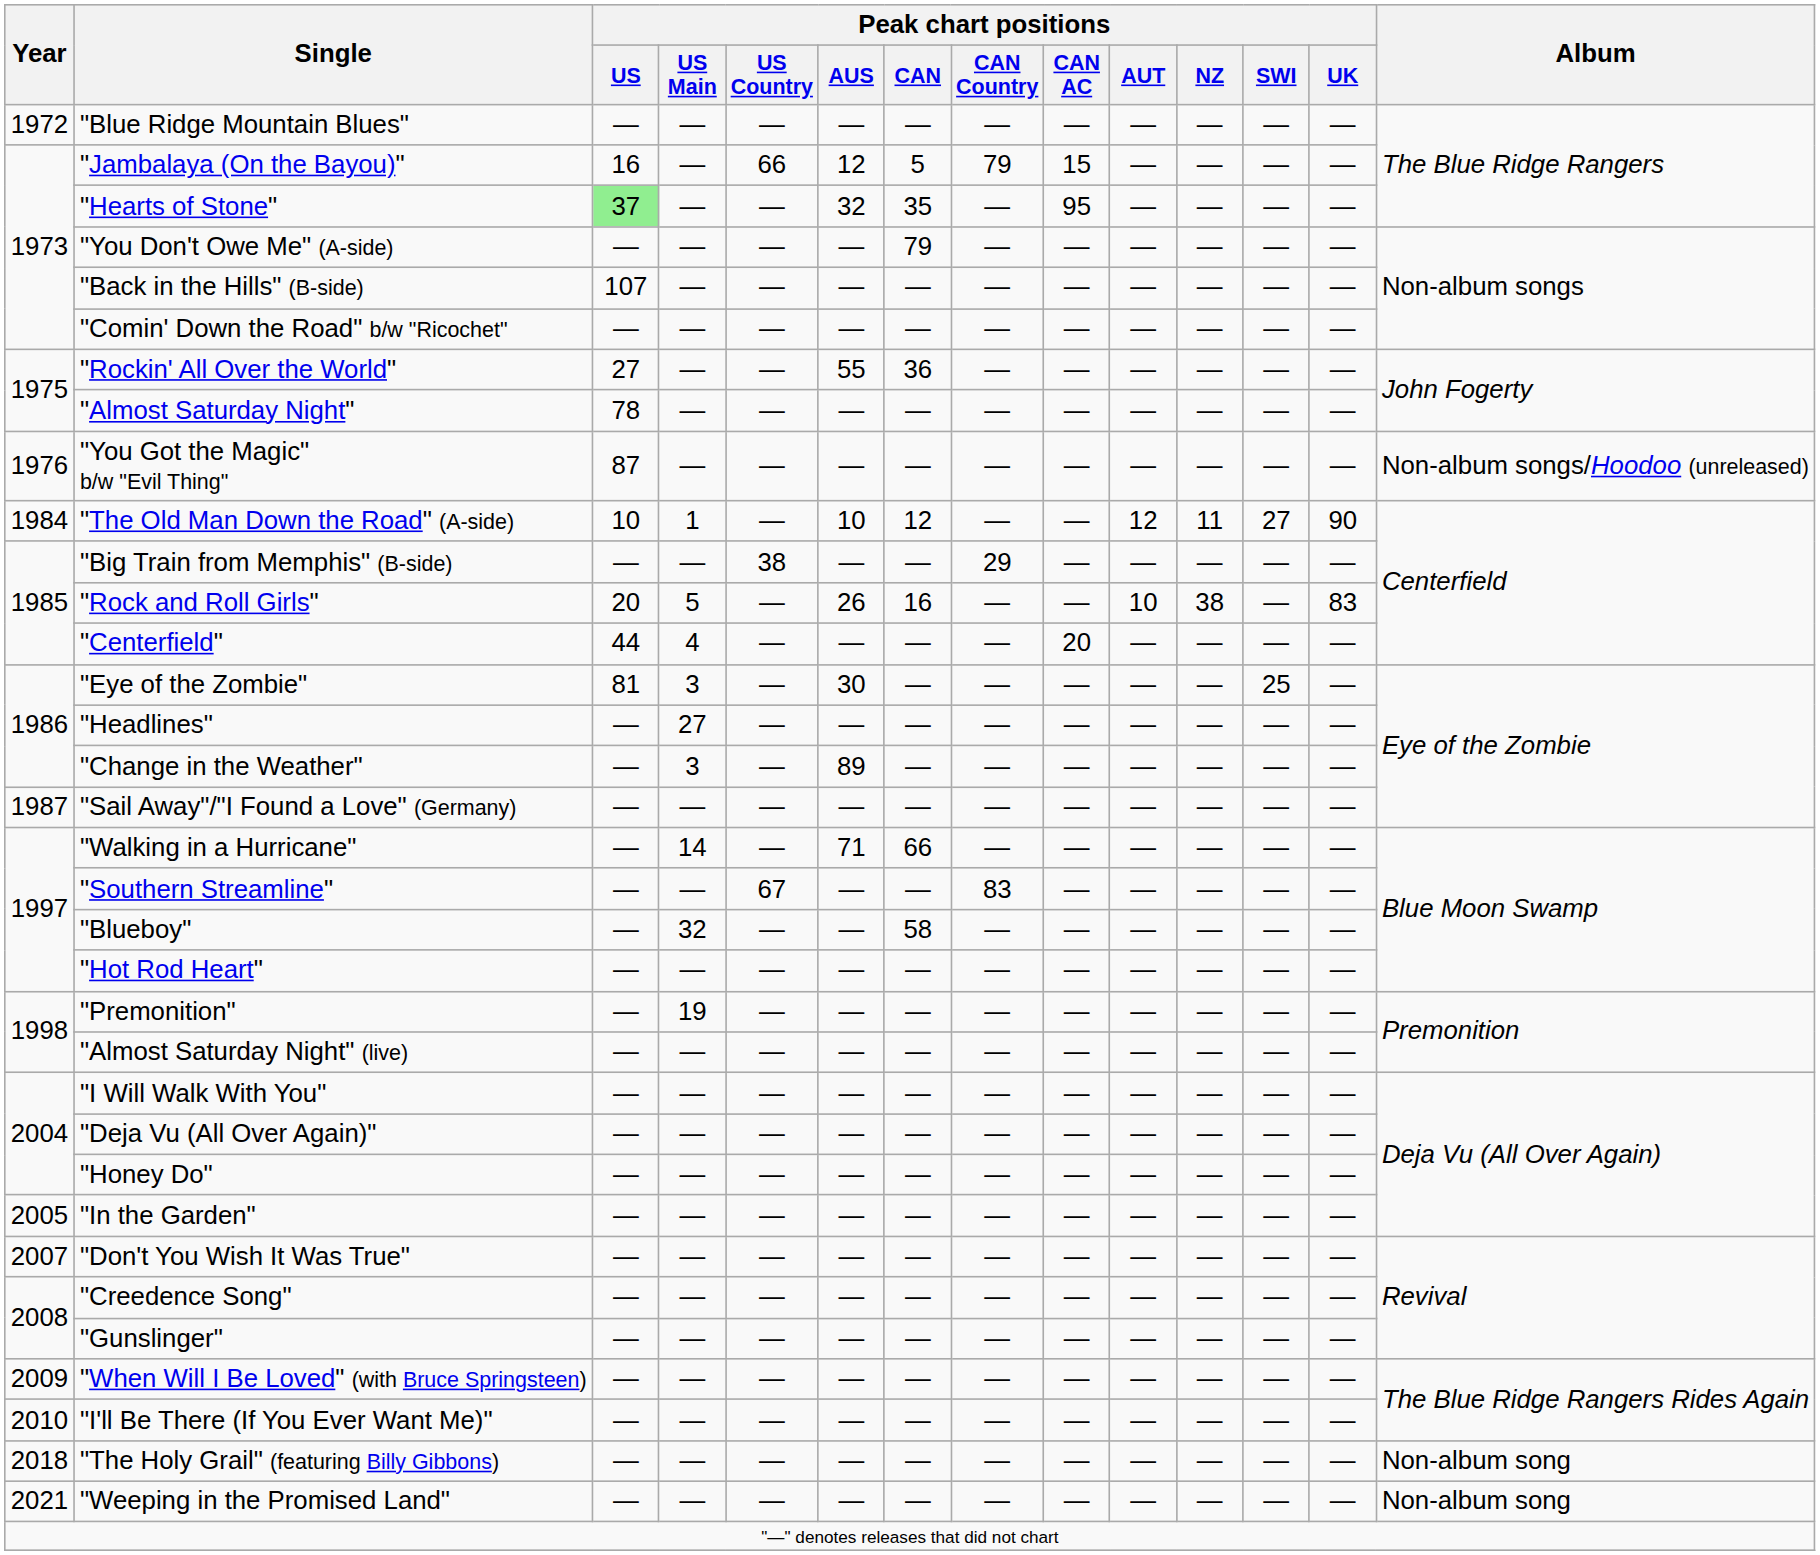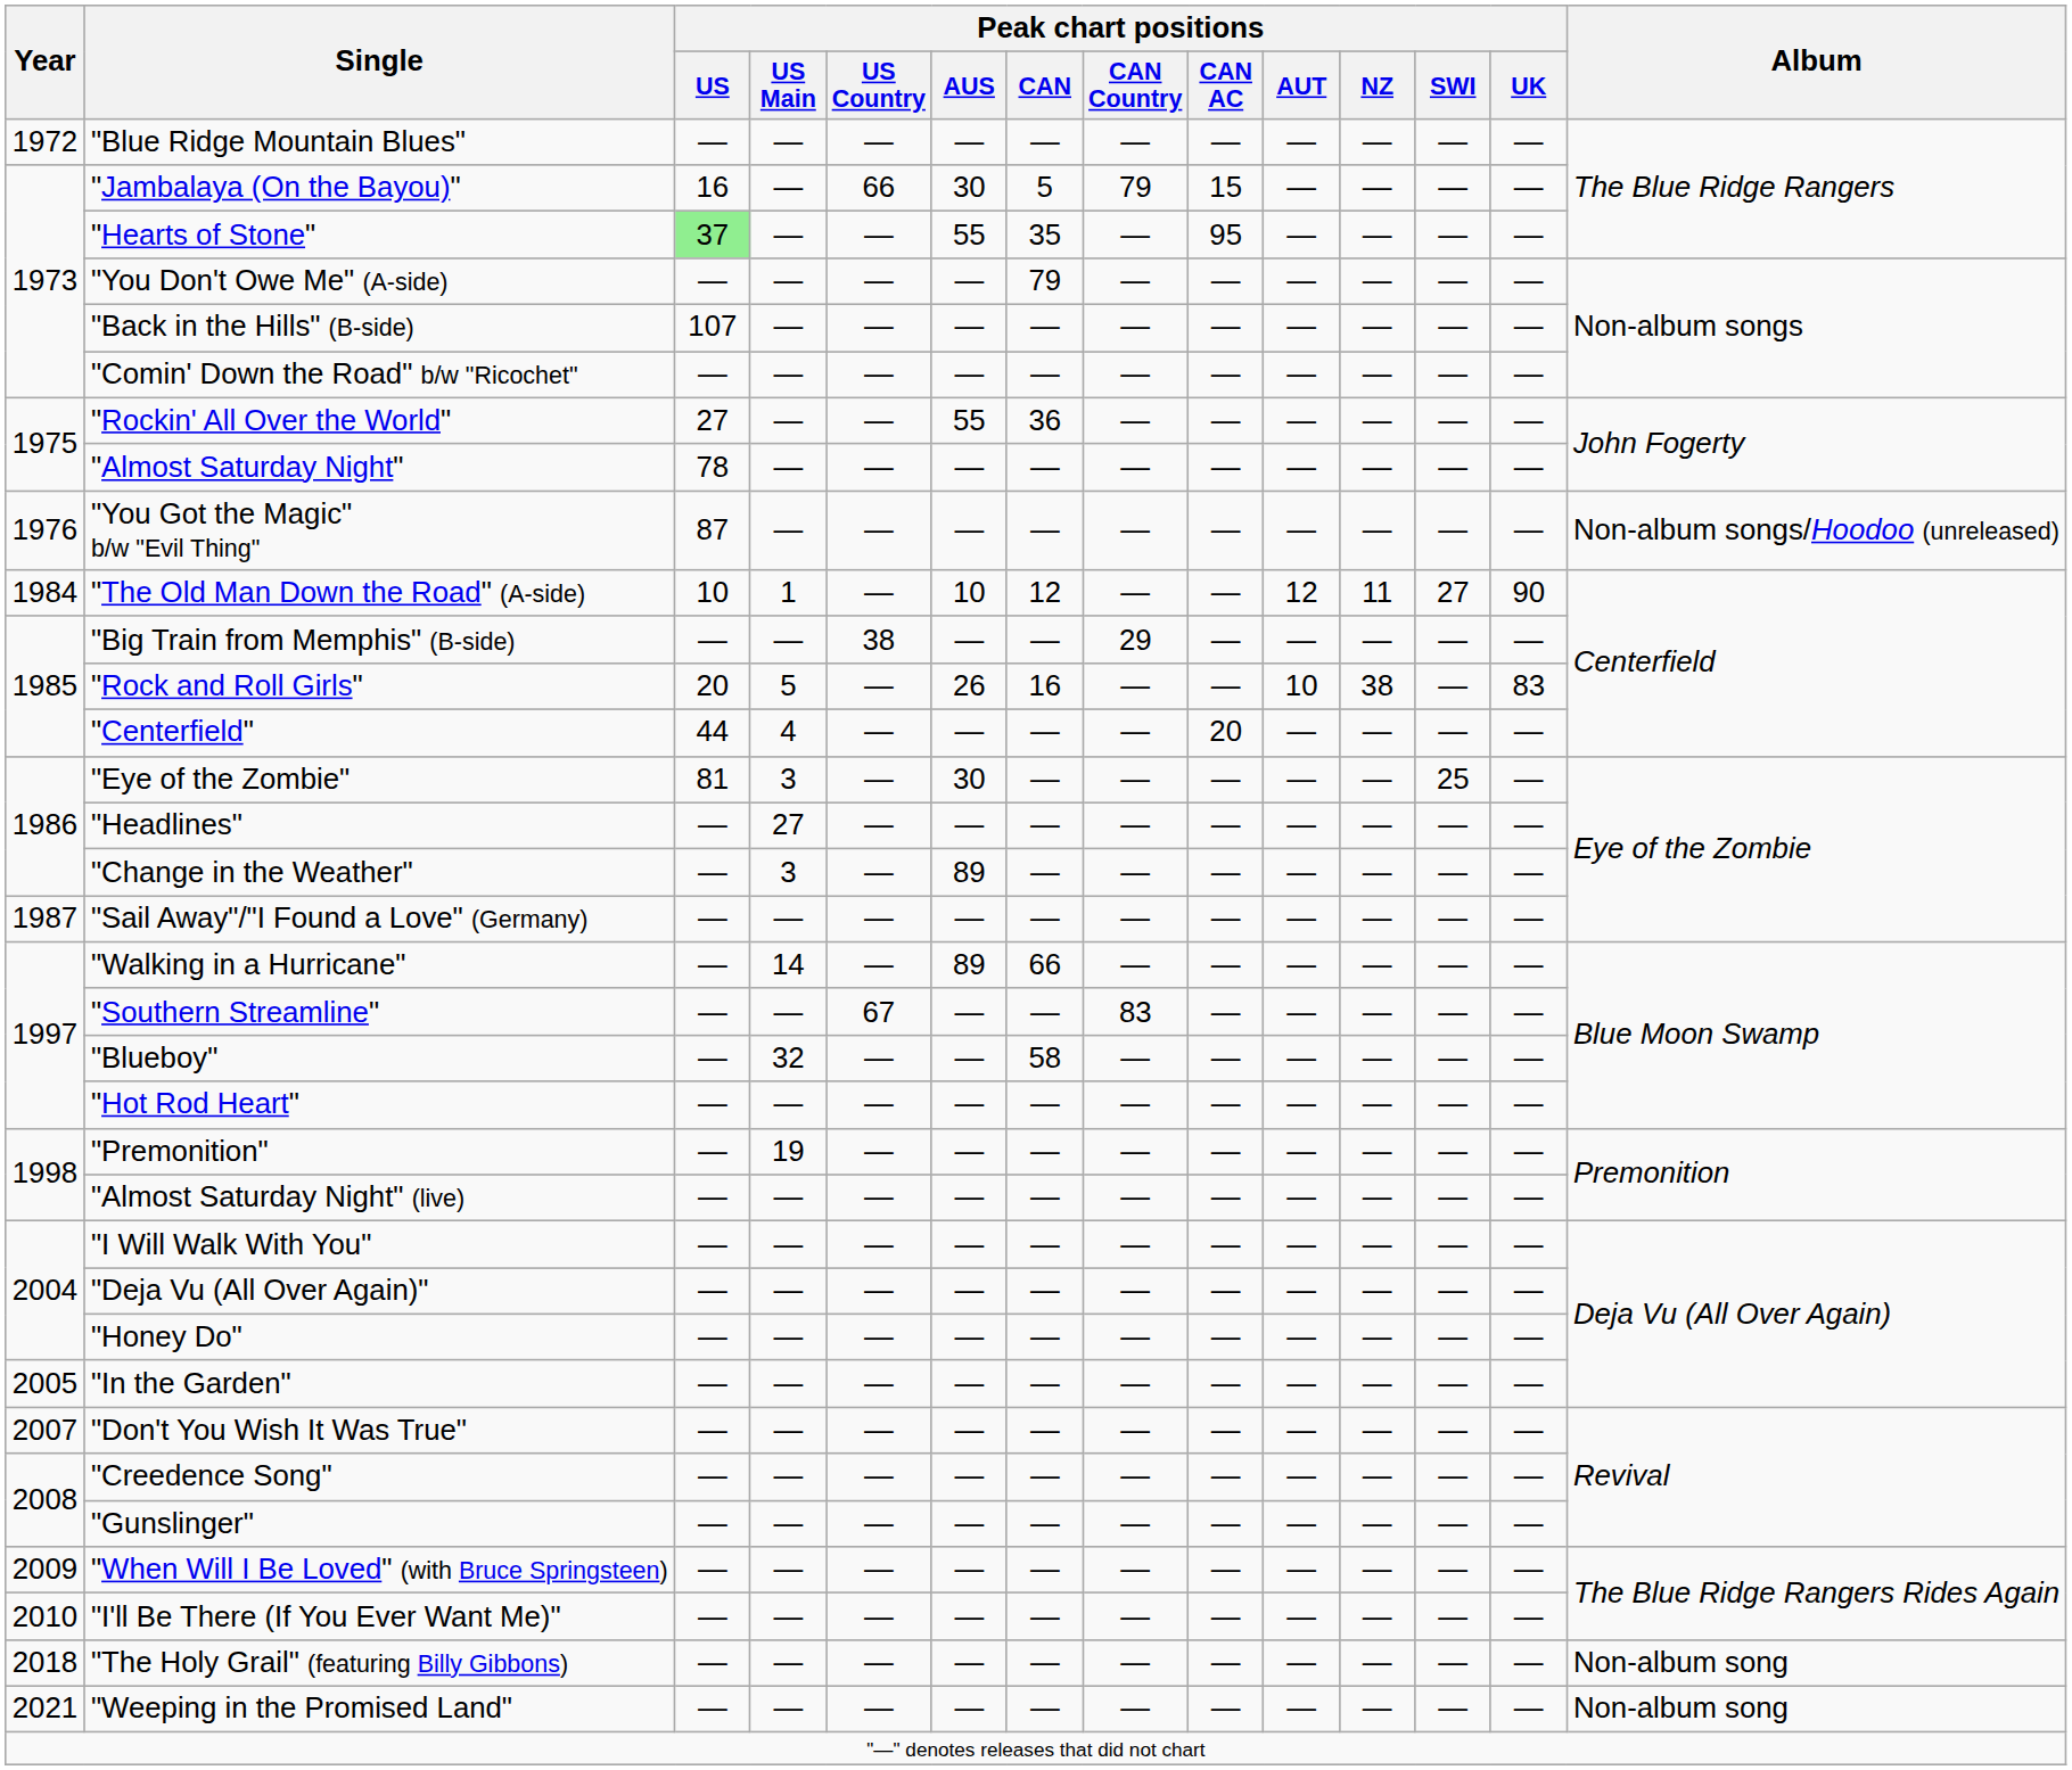 <table class="wikitable" style="text-align:center;">
 <tr>
 <th rowspan="2">Year</th>
 <th rowspan="2">Single</th>
 <th colspan="11">Peak chart positions</th>
 <th rowspan="2">Album</th>
 </tr>
 <tr style="font-size:smaller;">
 <th width="35"><a href='#'>US</a><br></th>
 <th width="35"><a href='#'>US Main</a><br></th>
 <th width="35"><a href='#'>US Country</a><br></th>
 <th width="35"><a href='#'>AUS</a><br></th>
 <th width="35"><a href='#'>CAN</a><br></th>
 <th width="35"><a href='#'>CAN Country</a><br></th>
 <th width="35"><a href='#'>CAN AC</a><br></th>
 <th width="35"><a href='#'>AUT</a><br></th>
 <th width="35"><a href='#'>NZ</a><br></th>
 <th width="35"><a href='#'>SWI</a><br></th>
 <th width="35"><a href='#'>UK</a><br></th>
 </tr>
 <tr>
 <td>1972</td>
 <td align="left">"Blue Ridge Mountain Blues"</td>
 <td>—</td>
 <td>—</td>
 <td>—</td>
 <td>—</td>
 <td>—</td>
 <td>—</td>
 <td>—</td>
 <td>—</td>
 <td>—</td>
 <td>—</td>
 <td>—</td>
 <td align="left" rowspan="3"><em>The Blue Ridge Rangers</em></td>
 </tr>
 <tr>
 <td rowspan="5">1973</td>
 <td align="left">"<a href='#'>Jambalaya (On the Bayou)</a>"</td>
 <td>16</td>
 <td>—</td>
 <td>66</td>
-<td>12</td>
+<td>30</td>
 <td>5</td>
 <td>79</td>
 <td>15</td>
 <td>—</td>
 <td>—</td>
 <td>—</td>
 <td>—</td>
 </tr>
 <tr>
 <td align="left">"<a href='#'>Hearts of Stone</a>"</td>
 <td style="background: lightgreen;">37</td>
 <td>—</td>
 <td>—</td>
-<td>32</td>
+<td>55</td>
 <td>35</td>
 <td>—</td>
 <td>95</td>
 <td>—</td>
 <td>—</td>
 <td>—</td>
 <td>—</td>
 </tr>
 <tr>
 <td align="left">"You Don't Owe Me" <small>(A-side)</small></td>
 <td>—</td>
 <td>—</td>
 <td>—</td>
 <td>—</td>
 <td>79</td>
 <td>—</td>
 <td>—</td>
 <td>—</td>
 <td>—</td>
 <td>—</td>
 <td>—</td>
 <td align="left" rowspan="3">Non-album songs</td>
 </tr>
 <tr>
 <td align="left">"Back in the Hills" <small>(B-side)</small></td>
 <td>107</td>
 <td>—</td>
 <td>—</td>
 <td>—</td>
 <td>—</td>
 <td>—</td>
 <td>—</td>
 <td>—</td>
 <td>—</td>
 <td>—</td>
 <td>—</td>
 </tr>
 <tr>
 <td align="left">"Comin' Down the Road" <small>b/w "Ricochet"</small></td>
 <td>—</td>
 <td>—</td>
 <td>—</td>
 <td>—</td>
 <td>—</td>
 <td>—</td>
 <td>—</td>
 <td>—</td>
 <td>—</td>
 <td>—</td>
 <td>—</td>
 </tr>
 <tr>
 <td rowspan="2">1975</td>
 <td align="left">"<a href='#'>Rockin' All Over the World</a>"</td>
 <td>27</td>
 <td>—</td>
 <td>—</td>
 <td>55</td>
 <td>36</td>
 <td>—</td>
 <td>—</td>
 <td>—</td>
 <td>—</td>
 <td>—</td>
 <td>—</td>
 <td align="left" rowspan="2"><em>John Fogerty</em></td>
 </tr>
 <tr>
 <td align="left">"<a href='#'>Almost Saturday Night</a>"</td>
 <td>78</td>
 <td>—</td>
 <td>—</td>
 <td>—</td>
 <td>—</td>
 <td>—</td>
 <td>—</td>
 <td>—</td>
 <td>—</td>
 <td>—</td>
 <td>—</td>
 </tr>
 <tr>
 <td>1976</td>
 <td align="left">"You Got the Magic"<br><small>b/w "Evil Thing"</small></td>
 <td>87</td>
 <td>—</td>
 <td>—</td>
 <td>—</td>
 <td>—</td>
 <td>—</td>
 <td>—</td>
 <td>—</td>
 <td>—</td>
 <td>—</td>
 <td>—</td>
 <td align="left">Non-album songs/<em><a href='#'>Hoodoo</a></em> <small>(unreleased)</small></td>
 </tr>
 <tr>
 <td>1984</td>
 <td align="left">"<a href='#'>The Old Man Down the Road</a>" <small>(A-side)</small></td>
 <td>10</td>
 <td>1</td>
 <td>—</td>
 <td>10</td>
 <td>12</td>
 <td>—</td>
 <td>—</td>
 <td>12</td>
 <td>11</td>
 <td>27</td>
 <td>90</td>
 <td align="left" rowspan="4"><em>Centerfield</em></td>
 </tr>
 <tr>
 <td rowspan="3">1985</td>
 <td align="left">"Big Train from Memphis" <small>(B-side)</small></td>
 <td>—</td>
 <td>—</td>
 <td>38</td>
 <td>—</td>
 <td>—</td>
 <td>29</td>
 <td>—</td>
 <td>—</td>
 <td>—</td>
 <td>—</td>
 <td>—</td>
 </tr>
 <tr>
 <td align="left">"<a href='#'>Rock and Roll Girls</a>"</td>
 <td>20</td>
 <td>5</td>
 <td>—</td>
 <td>26</td>
 <td>16</td>
 <td>—</td>
 <td>—</td>
 <td>10</td>
 <td>38</td>
 <td>—</td>
 <td>83</td>
 </tr>
 <tr>
 <td align="left">"<a href='#'>Centerfield</a>"</td>
 <td>44</td>
 <td>4</td>
 <td>—</td>
 <td>—</td>
 <td>—</td>
 <td>—</td>
 <td>20</td>
 <td>—</td>
 <td>—</td>
 <td>—</td>
 <td>—</td>
 </tr>
 <tr>
 <td rowspan="3">1986</td>
 <td align="left">"Eye of the Zombie"</td>
 <td>81</td>
 <td>3</td>
 <td>—</td>
 <td>30</td>
 <td>—</td>
 <td>—</td>
 <td>—</td>
 <td>—</td>
 <td>—</td>
 <td>25</td>
 <td>—</td>
 <td align="left" rowspan="4"><em>Eye of the Zombie</em></td>
 </tr>
 <tr>
 <td align="left">"Headlines"</td>
 <td>—</td>
 <td>27</td>
 <td>—</td>
 <td>—</td>
 <td>—</td>
 <td>—</td>
 <td>—</td>
 <td>—</td>
 <td>—</td>
 <td>—</td>
 <td>—</td>
 </tr>
 <tr>
 <td align="left">"Change in the Weather"</td>
 <td>—</td>
 <td>3</td>
 <td>—</td>
 <td>89</td>
 <td>—</td>
 <td>—</td>
 <td>—</td>
 <td>—</td>
 <td>—</td>
 <td>—</td>
 <td>—</td>
 </tr>
 <tr>
 <td>1987</td>
 <td align="left">"Sail Away"/"I Found a Love" <small>(Germany)</small></td>
 <td>—</td>
 <td>—</td>
 <td>—</td>
 <td>—</td>
 <td>—</td>
 <td>—</td>
 <td>—</td>
 <td>—</td>
 <td>—</td>
 <td>—</td>
 <td>—</td>
 </tr>
 <tr>
 <td rowspan="4">1997</td>
 <td align="left">"Walking in a Hurricane"</td>
 <td>—</td>
 <td>14</td>
 <td>—</td>
-<td>71</td>
+<td>89</td>
 <td>66</td>
 <td>—</td>
 <td>—</td>
 <td>—</td>
 <td>—</td>
 <td>—</td>
 <td>—</td>
 <td align="left" rowspan="4"><em>Blue Moon Swamp</em></td>
 </tr>
 <tr>
 <td align="left">"<a href='#'>Southern Streamline</a>"</td>
 <td>—</td>
 <td>—</td>
 <td>67</td>
 <td>—</td>
 <td>—</td>
 <td>83</td>
 <td>—</td>
 <td>—</td>
 <td>—</td>
 <td>—</td>
 <td>—</td>
 </tr>
 <tr>
 <td align="left">"Blueboy"</td>
 <td>—</td>
 <td>32</td>
 <td>—</td>
 <td>—</td>
 <td>58</td>
 <td>—</td>
 <td>—</td>
 <td>—</td>
 <td>—</td>
 <td>—</td>
 <td>—</td>
 </tr>
 <tr>
 <td align="left">"<a href='#'>Hot Rod Heart</a>"</td>
 <td>—</td>
 <td>—</td>
 <td>—</td>
 <td>—</td>
 <td>—</td>
 <td>—</td>
 <td>—</td>
 <td>—</td>
 <td>—</td>
 <td>—</td>
 <td>—</td>
 </tr>
 <tr>
 <td rowspan="2">1998</td>
 <td align="left">"Premonition"</td>
 <td>—</td>
 <td>19</td>
 <td>—</td>
 <td>—</td>
 <td>—</td>
 <td>—</td>
 <td>—</td>
 <td>—</td>
 <td>—</td>
 <td>—</td>
 <td>—</td>
 <td align="left" rowspan="2"><em>Premonition</em></td>
 </tr>
 <tr>
 <td align="left">"Almost Saturday Night" <small>(live)</small></td>
 <td>—</td>
 <td>—</td>
 <td>—</td>
 <td>—</td>
 <td>—</td>
 <td>—</td>
 <td>—</td>
 <td>—</td>
 <td>—</td>
 <td>—</td>
 <td>—</td>
 </tr>
 <tr>
 <td rowspan="3">2004</td>
 <td align="left">"I Will Walk With You"</td>
 <td>—</td>
 <td>—</td>
 <td>—</td>
 <td>—</td>
 <td>—</td>
 <td>—</td>
 <td>—</td>
 <td>—</td>
 <td>—</td>
 <td>—</td>
 <td>—</td>
 <td align="left" rowspan="4"><em>Deja Vu (All Over Again)</em></td>
 </tr>
 <tr>
 <td align="left">"Deja Vu (All Over Again)"</td>
 <td>—</td>
 <td>—</td>
 <td>—</td>
 <td>—</td>
 <td>—</td>
 <td>—</td>
 <td>—</td>
 <td>—</td>
 <td>—</td>
 <td>—</td>
 <td>—</td>
 </tr>
 <tr>
 <td align="left">"Honey Do"</td>
 <td>—</td>
 <td>—</td>
 <td>—</td>
 <td>—</td>
 <td>—</td>
 <td>—</td>
 <td>—</td>
 <td>—</td>
 <td>—</td>
 <td>—</td>
 <td>—</td>
 </tr>
 <tr>
 <td>2005</td>
 <td align="left">"In the Garden"</td>
 <td>—</td>
 <td>—</td>
 <td>—</td>
 <td>—</td>
 <td>—</td>
 <td>—</td>
 <td>—</td>
 <td>—</td>
 <td>—</td>
 <td>—</td>
 <td>—</td>
 </tr>
 <tr>
 <td>2007</td>
 <td align="left">"Don't You Wish It Was True"</td>
 <td>—</td>
 <td>—</td>
 <td>—</td>
 <td>—</td>
 <td>—</td>
 <td>—</td>
 <td>—</td>
 <td>—</td>
 <td>—</td>
 <td>—</td>
 <td>—</td>
 <td align="left" rowspan="3"><em>Revival</em></td>
 </tr>
 <tr>
 <td rowspan="2">2008</td>
 <td align="left">"Creedence Song"</td>
 <td>—</td>
 <td>—</td>
 <td>—</td>
 <td>—</td>
 <td>—</td>
 <td>—</td>
 <td>—</td>
 <td>—</td>
 <td>—</td>
 <td>—</td>
 <td>—</td>
 </tr>
 <tr>
 <td align="left">"Gunslinger"</td>
 <td>—</td>
 <td>—</td>
 <td>—</td>
 <td>—</td>
 <td>—</td>
 <td>—</td>
 <td>—</td>
 <td>—</td>
 <td>—</td>
 <td>—</td>
 <td>—</td>
 </tr>
 <tr>
 <td>2009</td>
 <td align="left">"<a href='#'>When Will I Be Loved</a>" <small>(with <a href='#'>Bruce Springsteen</a>)</small></td>
 <td>—</td>
 <td>—</td>
 <td>—</td>
 <td>—</td>
 <td>—</td>
 <td>—</td>
 <td>—</td>
 <td>—</td>
 <td>—</td>
 <td>—</td>
 <td>—</td>
 <td align="left" rowspan="2"><em>The Blue Ridge Rangers Rides Again</em></td>
 </tr>
 <tr>
 <td>2010</td>
 <td align="left">"I'll Be There (If You Ever Want Me)"</td>
 <td>—</td>
 <td>—</td>
 <td>—</td>
 <td>—</td>
 <td>—</td>
 <td>—</td>
 <td>—</td>
 <td>—</td>
 <td>—</td>
 <td>—</td>
 <td>—</td>
 </tr>
 <tr>
 <td>2018</td>
 <td align="left">"The Holy Grail" <small>(featuring <a href='#'>Billy Gibbons</a>)</small></td>
 <td>—</td>
 <td>—</td>
 <td>—</td>
 <td>—</td>
 <td>—</td>
 <td>—</td>
 <td>—</td>
 <td>—</td>
 <td>—</td>
 <td>—</td>
 <td>—</td>
 <td align="left">Non-album song</td>
 </tr>
 <tr>
 <td>2021</td>
 <td align="left">"Weeping in the Promised Land"</td>
 <td>—</td>
 <td>—</td>
 <td>—</td>
 <td>—</td>
 <td>—</td>
 <td>—</td>
 <td>—</td>
 <td>—</td>
 <td>—</td>
 <td>—</td>
 <td>—</td>
 <td align="left">Non-album song</td>
 </tr>
 <tr>
 <td colspan="14" style="font-size:8pt">"—" denotes releases that did not chart</td>
 </tr>
 <tr>
 </tr>
 </table>
